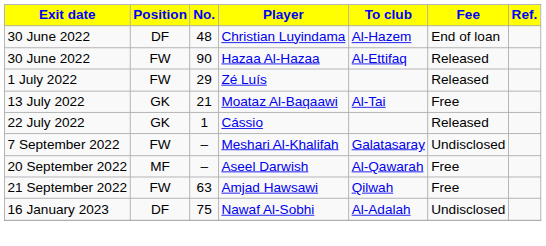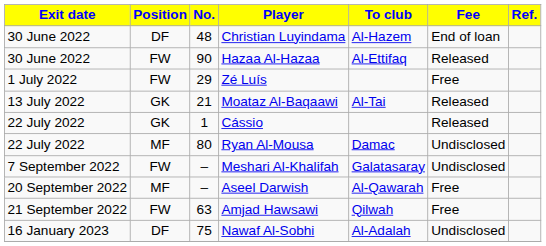 <table class="wikitable sortable">
 <tr>
 <th style="background:yellow; color:blue;"><strong>Exit date</strong></th>
 <th style="background:yellow; color:blue;"><strong>Position</strong></th>
 <th style="background:yellow; color:blue;"><strong>No.</strong></th>
 <th style="background:yellow; color:blue;"><strong>Player</strong></th>
 <th style="background:yellow; color:blue;"><strong>To club</strong></th>
 <th style="background:yellow; color:blue;"><strong>Fee</strong></th>
 <th style="background:yellow; color:blue;"><strong>Ref.</strong></th>
 </tr>
 <tr>
 <td>30 June 2022</td>
 <td style="text-align:center;">DF</td>
 <td style="text-align:center;">48</td>
 <td style="text-align:left;"> <a href='#'>Christian Luyindama</a></td>
 <td style="text-align:left;"> <a href='#'>Al-Hazem</a></td>
 <td>End of loan</td>
 <td></td>
 </tr>
 <tr>
 <td>30 June 2022</td>
 <td style="text-align:center;">FW</td>
 <td style="text-align:center;">90</td>
 <td style="text-align:left;"> <a href='#'>Hazaa Al-Hazaa</a></td>
 <td style="text-align:left;"> <a href='#'>Al-Ettifaq</a></td>
 <td>Released</td>
 <td></td>
 </tr>
 <tr>
 <td>1 July 2022</td>
 <td style="text-align:center;">FW</td>
 <td style="text-align:center;">29</td>
 <td style="text-align:left;"> <a href='#'>Zé Luís</a></td>
 <td style="text-align:left;"></td>
-<td>Released</td>
+<td>Free</td>
 <td></td>
 </tr>
 <tr>
 <td>13 July 2022</td>
 <td style="text-align:center;">GK</td>
 <td style="text-align:center;">21</td>
 <td style="text-align:left;"> <a href='#'>Moataz Al-Baqaawi</a></td>
 <td style="text-align:left;"> <a href='#'>Al-Tai</a></td>
-<td>Free</td>
+<td>Released</td>
 <td></td>
 </tr>
 <tr>
 <td>22 July 2022</td>
 <td style="text-align:center;">GK</td>
 <td style="text-align:center;">1</td>
 <td style="text-align:left;"> <a href='#'>Cássio</a></td>
 <td style="text-align:left;"></td>
 <td>Released</td>
+<td></td>
+</tr>
+<tr>
+<td>22 July 2022</td>
+<td style="text-align:center;">MF</td>
+<td style="text-align:center;">80</td>
+<td style="text-align:left;"> <a href='#'>Ryan Al-Mousa</a></td>
+<td style="text-align:left;"> <a href='#'>Damac</a></td>
+<td>Undisclosed</td>
 <td></td>
 </tr>
 <tr>
 <td>7 September 2022</td>
 <td style="text-align:center;">FW</td>
 <td style="text-align:center;">–</td>
 <td style="text-align:left;"> <a href='#'>Meshari Al-Khalifah</a></td>
 <td style="text-align:left;"> <a href='#'>Galatasaray</a></td>
 <td>Undisclosed</td>
 <td></td>
 </tr>
 <tr>
 <td>20 September 2022</td>
 <td style="text-align:center;">MF</td>
 <td style="text-align:center;">–</td>
 <td style="text-align:left;"> <a href='#'>Aseel Darwish</a></td>
 <td style="text-align:left;"> <a href='#'>Al-Qawarah</a></td>
 <td>Free</td>
 <td></td>
 </tr>
 <tr>
 <td>21 September 2022</td>
 <td style="text-align:center;">FW</td>
 <td style="text-align:center;">63</td>
 <td style="text-align:left;"> <a href='#'>Amjad Hawsawi</a></td>
 <td style="text-align:left;"> <a href='#'>Qilwah</a></td>
 <td>Free</td>
 <td></td>
 </tr>
 <tr>
 <td>16 January 2023</td>
 <td style="text-align:center;">DF</td>
 <td style="text-align:center;">75</td>
 <td style="text-align:left;"> <a href='#'>Nawaf Al-Sobhi</a></td>
 <td style="text-align:left;"> <a href='#'>Al-Adalah</a></td>
 <td>Undisclosed</td>
 <td></td>
 </tr>
 <tr>
 </tr>
 </table>
